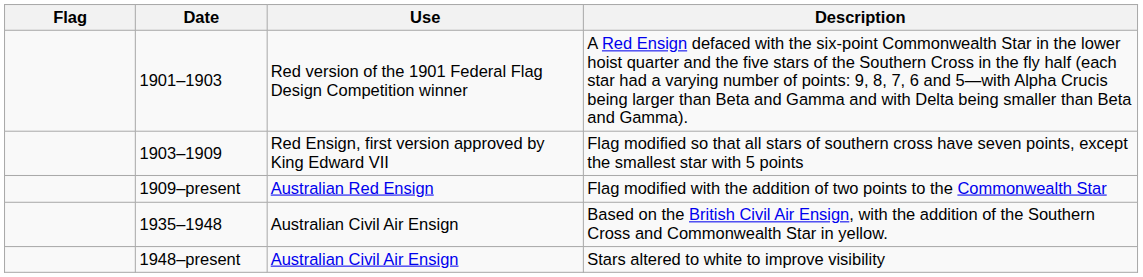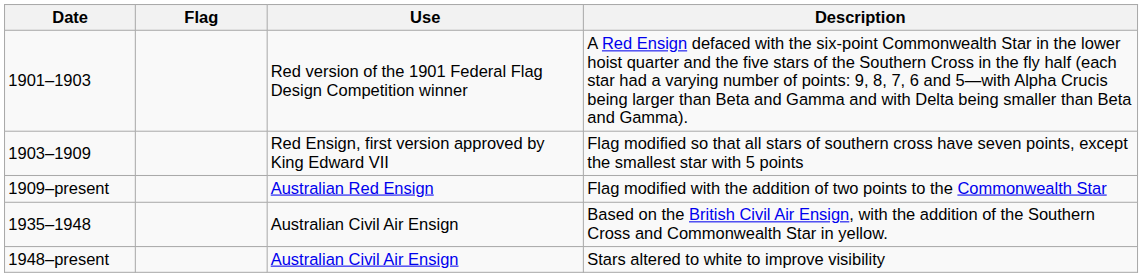 <table class="wikitable">
 <tr>
+<th scope="col" style="width:120px;">Date</th>
 <th scope="col" style="width:120px;">Flag</th>
-<th scope="col" style="width:120px;">Date</th>
 <th scope="col" style="width:300px;">Use</th>
 <th scope="col" style="width:530px;">Description</th>
 </tr>
 <tr>
+<td>1901–1903</td>
 <td></td>
-<td>1901–1903</td>
 <td>Red version of the 1901 Federal Flag Design Competition winner</td>
 <td>A <a href='#'>Red Ensign</a> defaced with the six-point Commonwealth Star in the lower hoist quarter and the five stars of the Southern Cross in the fly half (each star had a varying number of points: 9, 8, 7, 6 and 5—with Alpha Crucis being larger than Beta and Gamma and with Delta being smaller than Beta and Gamma).</td>
 </tr>
 <tr>
+<td>1903–1909</td>
 <td></td>
-<td>1903–1909</td>
 <td>Red Ensign, first version approved by King Edward VII</td>
 <td>Flag modified so that all stars of southern cross have seven points, except the smallest star with 5 points</td>
 </tr>
 <tr>
+<td>1909–present</td>
 <td></td>
-<td>1909–present</td>
 <td><a href='#'>Australian Red Ensign</a></td>
 <td>Flag modified with  the addition of two points to the <a href='#'>Commonwealth Star</a></td>
 </tr>
 <tr>
+<td>1935–1948</td>
 <td></td>
-<td>1935–1948</td>
 <td>Australian Civil Air Ensign</td>
 <td>Based on the <a href='#'>British Civil Air Ensign</a>, with the addition of the Southern Cross and Commonwealth Star in yellow.</td>
 </tr>
 <tr>
+<td>1948–present</td>
 <td></td>
-<td>1948–present</td>
 <td><a href='#'>Australian Civil Air Ensign</a></td>
 <td>Stars altered to white to improve visibility</td>
 </tr>
 </table>
